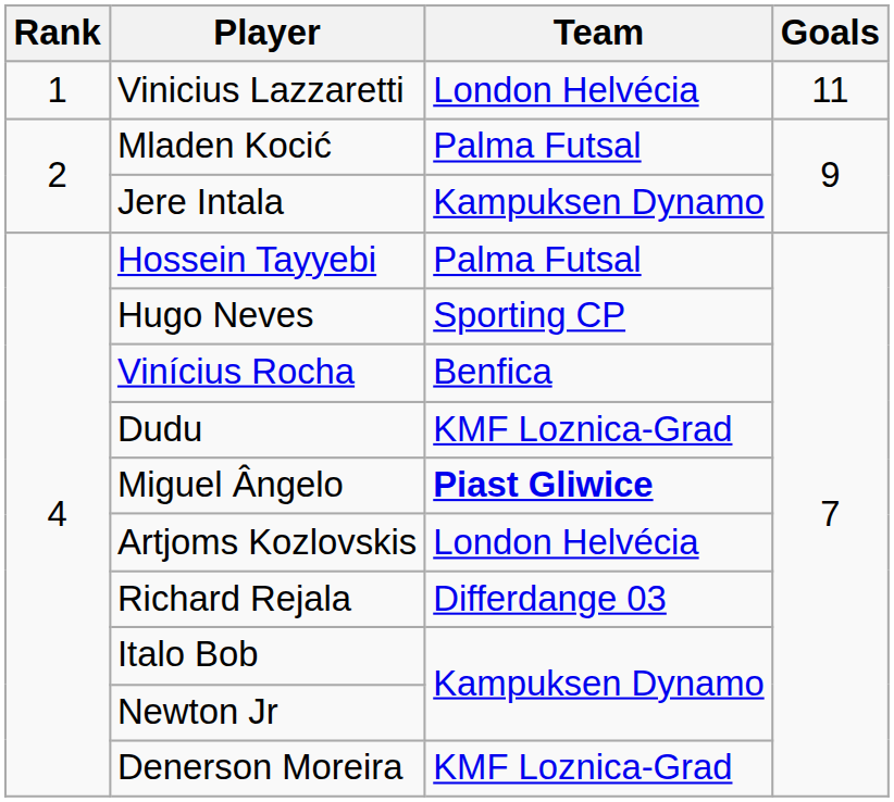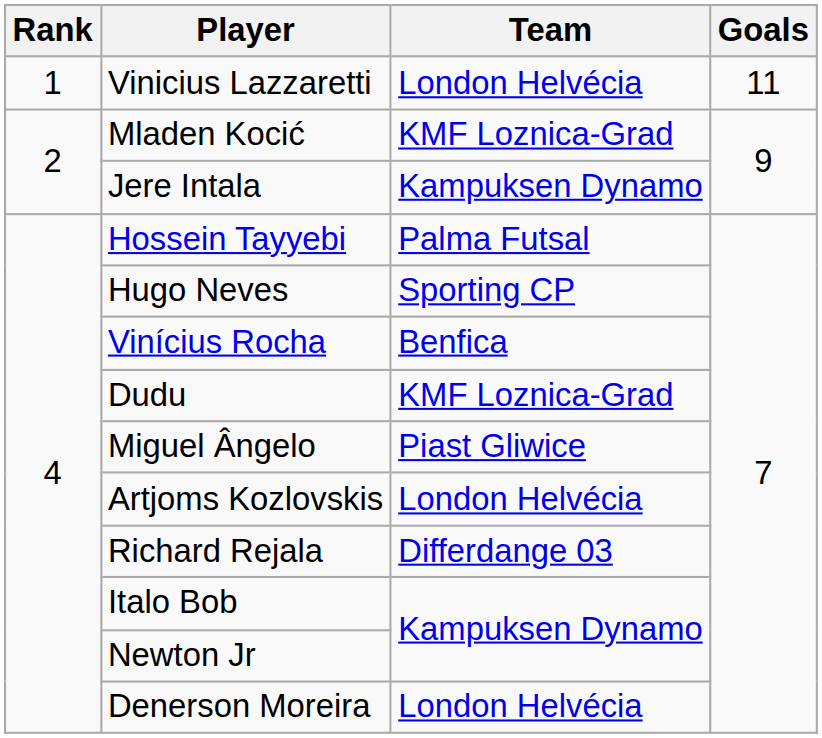 <table class="wikitable" style="text-align:center">
 <tr>
 <th>Rank</th>
 <th>Player</th>
 <th>Team</th>
 <th>Goals</th>
 </tr>
 <tr>
 <td>1</td>
 <td align=left> Vinicius Lazzaretti</td>
 <td align=left> <a href='#'>London Helvécia</a></td>
 <td>11</td>
 </tr>
 <tr>
 <td rowspan="2">2</td>
 <td align=left> Mladen Kocić</td>
-<td align=left> <a href='#'>Palma Futsal</a></td>
+<td align=left> <a href='#'>KMF Loznica-Grad</a></td>
 <td rowspan="2">9</td>
 </tr>
 <tr>
 <td align=left> Jere Intala</td>
 <td align=left> <a href='#'>Kampuksen Dynamo</a></td>
 </tr>
 <tr>
 <td rowspan="10">4</td>
 <td align=left> <a href='#'>Hossein Tayyebi</a></td>
 <td align=left> <a href='#'>Palma Futsal</a></td>
 <td rowspan="10">7</td>
 </tr>
 <tr>
 <td align=left> Hugo Neves</td>
 <td align=left> <a href='#'>Sporting CP</a></td>
 </tr>
 <tr>
 <td align=left> <a href='#'>Vinícius Rocha</a></td>
 <td align=left> <a href='#'>Benfica</a></td>
 </tr>
 <tr>
 <td align=left> Dudu</td>
 <td align=left> <a href='#'>KMF Loznica-Grad</a></td>
 </tr>
 <tr>
 <td align=left> Miguel Ângelo</td>
-<td align=left><strong> <a href='#'>Piast Gliwice</a></strong></td>
+<td align=left> <a href='#'>Piast Gliwice</a></td>
 </tr>
 <tr>
 <td align=left> Artjoms Kozlovskis</td>
 <td align=left> <a href='#'>London Helvécia</a></td>
 </tr>
 <tr>
 <td align=left> Richard Rejala</td>
 <td align=left> <a href='#'>Differdange 03</a></td>
 </tr>
 <tr>
 <td align=left> Italo Bob</td>
 <td rowspan="2"> <a href='#'>Kampuksen Dynamo</a></td>
 </tr>
 <tr>
 <td align=left> Newton Jr</td>
 </tr>
 <tr>
 <td align=left> Denerson Moreira</td>
-<td align=left> <a href='#'>KMF Loznica-Grad</a></td>
+<td align=left> <a href='#'>London Helvécia</a></td>
 </tr>
 </table>
